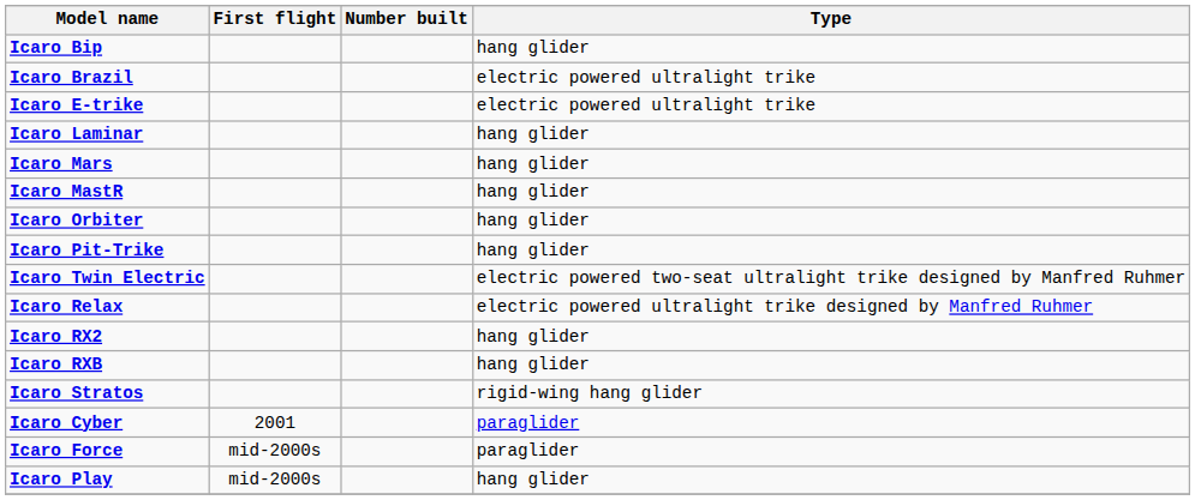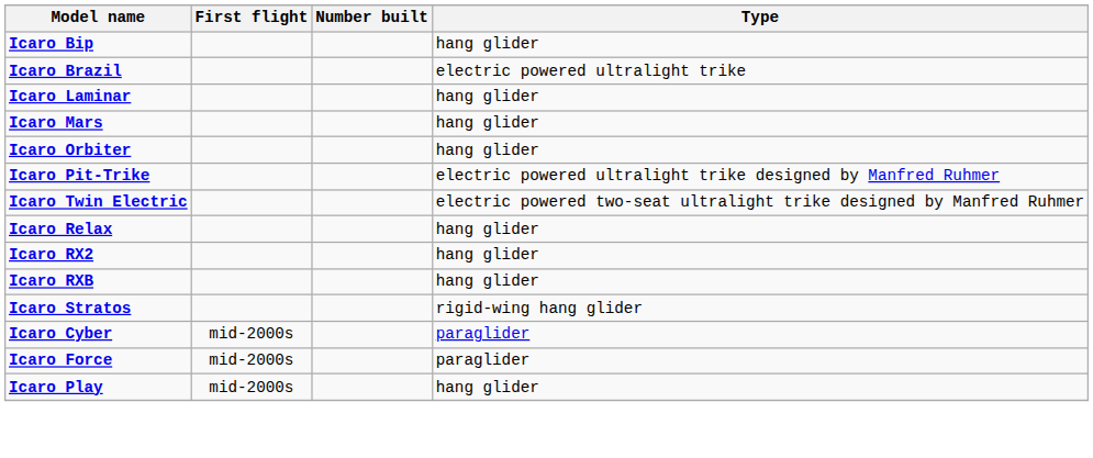 <table class="wikitable" align=center style="font-size:90%;">
 <tr>
 </tr>
 <tr style="background:#efefef;">
 <th>Model name</th>
 <th>First flight</th>
 <th>Number built</th>
 <th>Type</th>
 </tr>
 <tr>
 <td align=left><strong><a href='#'>Icaro Bip</a></strong></td>
 <td align=center></td>
 <td align=center></td>
 <td align=left>hang glider</td>
 </tr>
 <tr>
 <td align=left><strong><a href='#'>Icaro Brazil</a></strong></td>
 <td align=center></td>
 <td align=center></td>
 <td align=left>electric powered ultralight trike</td>
 </tr>
 <tr>
-<td align=left><strong><a href='#'>Icaro E-trike</a></strong></td>
-<td align=center></td>
-<td align=center></td>
-<td align=left>electric powered ultralight trike</td>
-</tr>
-<tr>
 <td align=left><strong><a href='#'>Icaro Laminar</a></strong></td>
 <td align=center></td>
 <td align=center></td>
 <td align=left>hang glider</td>
 </tr>
 <tr>
 <td align=left><strong><a href='#'>Icaro Mars</a></strong></td>
-<td align=center></td>
-<td align=center></td>
-<td align=left>hang glider</td>
-</tr>
-<tr>
-<td align=left><strong><a href='#'>Icaro MastR</a></strong></td>
 <td align=center></td>
 <td align=center></td>
 <td align=left>hang glider</td>
 </tr>
 <tr>
 <td align=left><strong><a href='#'>Icaro Orbiter</a></strong></td>
 <td align=center></td>
 <td align=center></td>
 <td align=left>hang glider</td>
 </tr>
 <tr>
 <td align=left><strong><a href='#'>Icaro Pit-Trike</a></strong></td>
 <td align=center></td>
 <td align=center></td>
-<td align=left>hang glider</td>
+<td align=left>electric powered ultralight trike designed by <a href='#'>Manfred Ruhmer</a></td>
 </tr>
 <tr>
 <td align=left><strong><a href='#'>Icaro Twin Electric</a></strong></td>
 <td align=center></td>
 <td align=center></td>
 <td align=left>electric powered two-seat ultralight trike designed by Manfred Ruhmer</td>
 </tr>
 <tr>
 <td align=left><strong><a href='#'>Icaro Relax</a></strong></td>
 <td align=center></td>
 <td align=center></td>
-<td align=left>electric powered ultralight trike designed by <a href='#'>Manfred Ruhmer</a></td>
+<td align=left>hang glider</td>
 </tr>
 <tr>
 <td align=left><strong><a href='#'>Icaro RX2</a></strong></td>
 <td align=center></td>
 <td align=center></td>
 <td align=left>hang glider</td>
 </tr>
 <tr>
 <td align=left><strong><a href='#'>Icaro RXB</a></strong></td>
 <td align=center></td>
 <td align=center></td>
 <td align=left>hang glider</td>
 </tr>
 <tr>
 <td align=left><strong><a href='#'>Icaro Stratos</a></strong></td>
 <td align=center></td>
 <td align=center></td>
 <td align=left>rigid-wing hang glider</td>
 </tr>
 <tr>
 <td align=left><strong><a href='#'>Icaro Cyber</a></strong></td>
-<td align=center>2001</td>
+<td align=center>mid-2000s</td>
 <td align=center></td>
 <td align=left><a href='#'>paraglider</a></td>
 </tr>
 <tr>
 <td align=left><strong><a href='#'>Icaro Force</a></strong></td>
 <td align=center>mid-2000s</td>
 <td align=center></td>
 <td align=left>paraglider</td>
 </tr>
 <tr>
 <td align=left><strong><a href='#'>Icaro Play</a></strong></td>
 <td align=center>mid-2000s</td>
 <td align=center></td>
 <td align=left>hang glider</td>
 </tr>
 <tr>
 </tr>
 </table>
